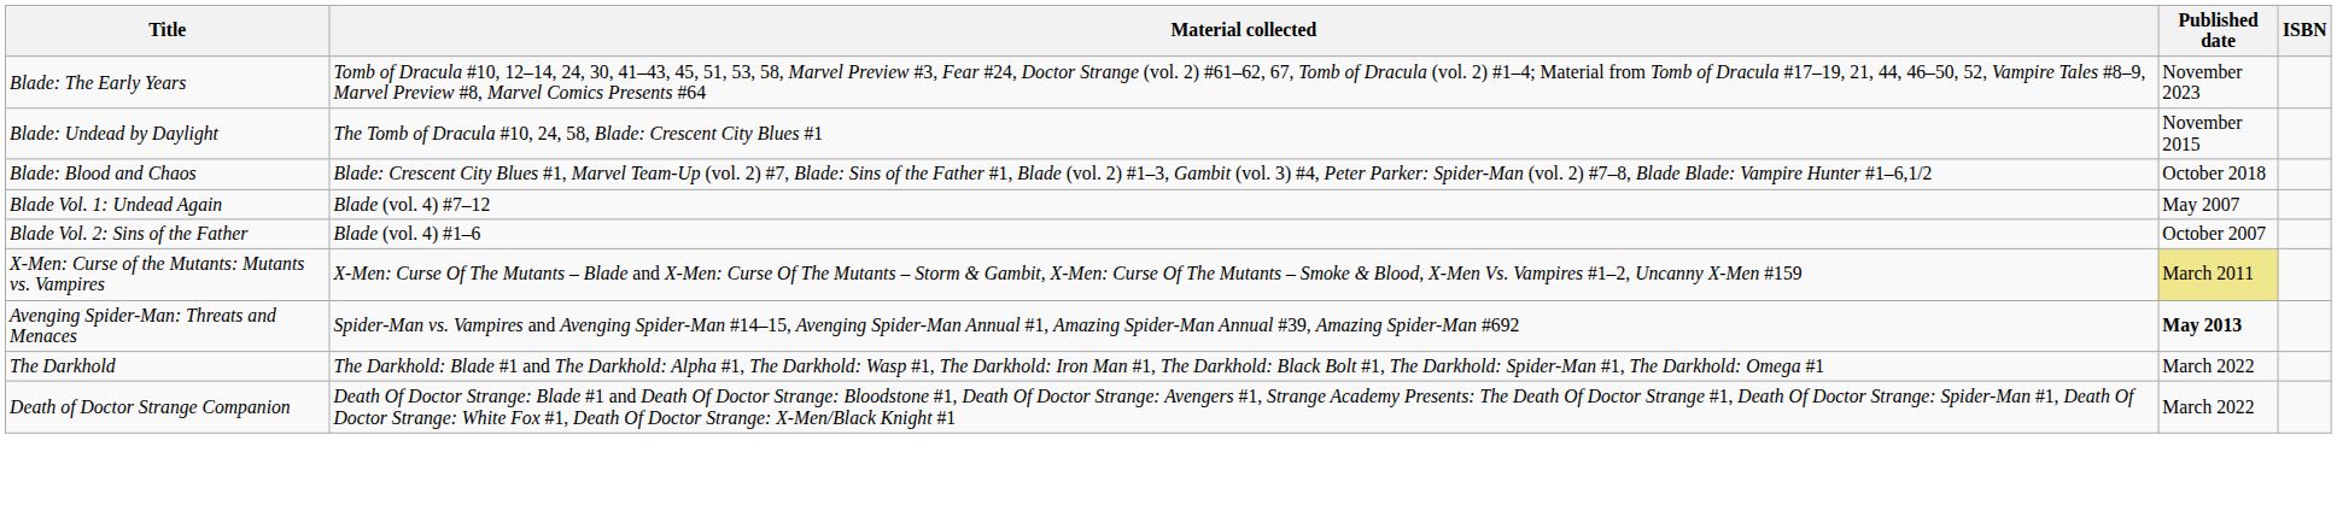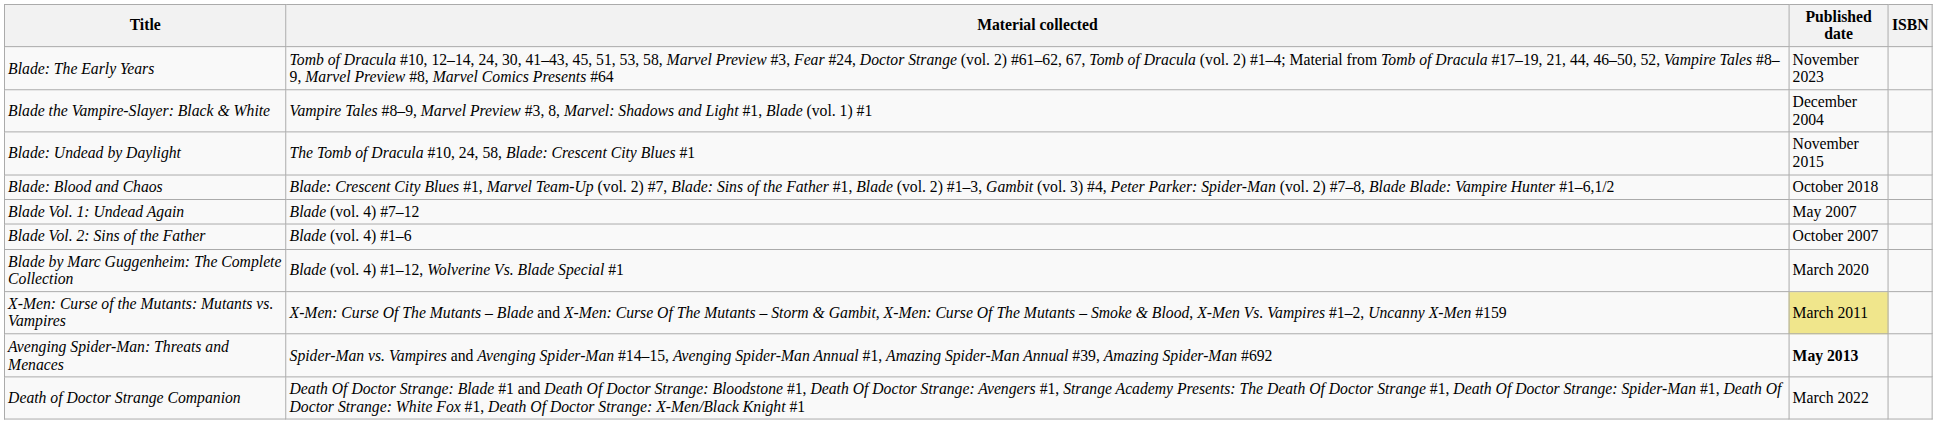 <table class="wikitable">
 <tr>
 <th>Title</th>
 <th>Material collected</th>
 <th>Published date</th>
 <th>ISBN</th>
 </tr>
 <tr>
 <td><em>Blade: The Early Years</em></td>
 <td><em>Tomb of Dracula</em> #10, 12–14, 24, 30, 41–43, 45, 51, 53, 58, <em>Marvel Preview</em> #3, <em>Fear</em> #24, <em>Doctor Strange</em> (vol. 2) #61–62, 67, <em>Tomb of Dracula</em> (vol. 2) #1–4; Material from <em>Tomb of Dracula</em> #17–19, 21, 44, 46–50, 52, <em>Vampire Tales</em> #8–9, <em>Marvel Preview</em> #8, <em>Marvel Comics Presents</em> #64</td>
 <td>November 2023</td>
+<td></td>
+</tr>
+<tr>
+<td><em>Blade the Vampire-Slayer: Black & White</em></td>
+<td><em>Vampire Tales</em> #8–9, <em>Marvel Preview</em> #3, 8, <em>Marvel: Shadows and Light</em> #1, <em>Blade</em> (vol. 1) #1</td>
+<td>December 2004</td>
 <td></td>
 </tr>
 <tr>
 <td><em>Blade: Undead by Daylight</em></td>
 <td><em>The Tomb of Dracula</em> #10, 24, 58, <em>Blade: Crescent City Blues</em> #1</td>
 <td>November 2015</td>
 <td></td>
 </tr>
 <tr>
 <td><em>Blade: Blood and Chaos</em></td>
 <td><em>Blade: Crescent City Blues</em> #1, <em>Marvel Team-Up</em> (vol. 2) #7, <em>Blade: Sins of the Father</em> #1, <em>Blade</em> (vol. 2) #1–3, <em>Gambit</em> (vol. 3) #4, <em>Peter Parker: Spider-Man</em> (vol. 2) #7–8, <em>Blade</em> <em>Blade: Vampire Hunter</em> #1–6,1/2</td>
 <td>October 2018</td>
 <td></td>
 </tr>
 <tr>
 <td><em>Blade Vol. 1: Undead Again</em></td>
 <td><em>Blade</em> (vol. 4) #7–12</td>
 <td>May 2007</td>
 <td></td>
 </tr>
 <tr>
 <td><em>Blade Vol. 2: Sins of the Father</em></td>
 <td><em>Blade</em> (vol. 4) #1–6</td>
 <td>October 2007</td>
 <td></td>
 </tr>
 <tr>
+<td><em>Blade by Marc Guggenheim: The Complete Collection</em></td>
+<td><em>Blade</em> (vol. 4) #1–12, <em>Wolverine Vs. Blade Special</em> #1</td>
+<td>March 2020</td>
+<td></td>
+</tr>
+<tr>
 <td><em>X-Men: Curse of the Mutants: Mutants vs. Vampires</em></td>
 <td><em>X-Men: Curse Of The Mutants – Blade</em> and <em>X-Men: Curse Of The Mutants – Storm & Gambit</em>, <em>X-Men: Curse Of The Mutants – Smoke & Blood</em>, <em>X-Men Vs. Vampires</em> #1–2, <em>Uncanny X-Men</em> #159</td>
 <td style="background: khaki;">March 2011</td>
 <td></td>
 </tr>
 <tr>
 <td><em>Avenging Spider-Man: Threats and Menaces</em></td>
 <td><em>Spider-Man vs. Vampires</em> and <em>Avenging Spider-Man</em> #14–15, <em>Avenging Spider-Man Annual</em> #1, <em>Amazing Spider-Man Annual</em> #39, <em>Amazing Spider-Man</em> #692</td>
 <td><strong>May 2013</strong></td>
 <td></td>
 </tr>
 <tr>
-<td><em>The Darkhold</em></td>
-<td><em>The Darkhold: Blade</em> #1 and <em>The Darkhold: Alpha</em> #1, <em>The Darkhold: Wasp</em> #1, <em>The Darkhold: Iron Man</em> #1, <em>The Darkhold: Black Bolt</em> #1, <em>The Darkhold: Spider-Man</em> #1, <em>The Darkhold: Omega</em> #1</td>
-<td>March 2022</td>
-<td></td>
-</tr>
-<tr>
 <td><em>Death of Doctor Strange Companion</em></td>
 <td><em>Death Of Doctor Strange: Blade</em> #1 and <em>Death Of Doctor Strange: Bloodstone</em> #1, <em>Death Of Doctor Strange: Avengers</em> #1, <em>Strange Academy Presents: The Death Of Doctor Strange</em> #1, <em>Death Of Doctor Strange: Spider-Man</em> #1, <em>Death Of Doctor Strange: White Fox</em> #1, <em>Death Of Doctor Strange: X-Men/Black Knight</em> #1</td>
 <td>March 2022</td>
 <td></td>
 </tr>
 </table>
